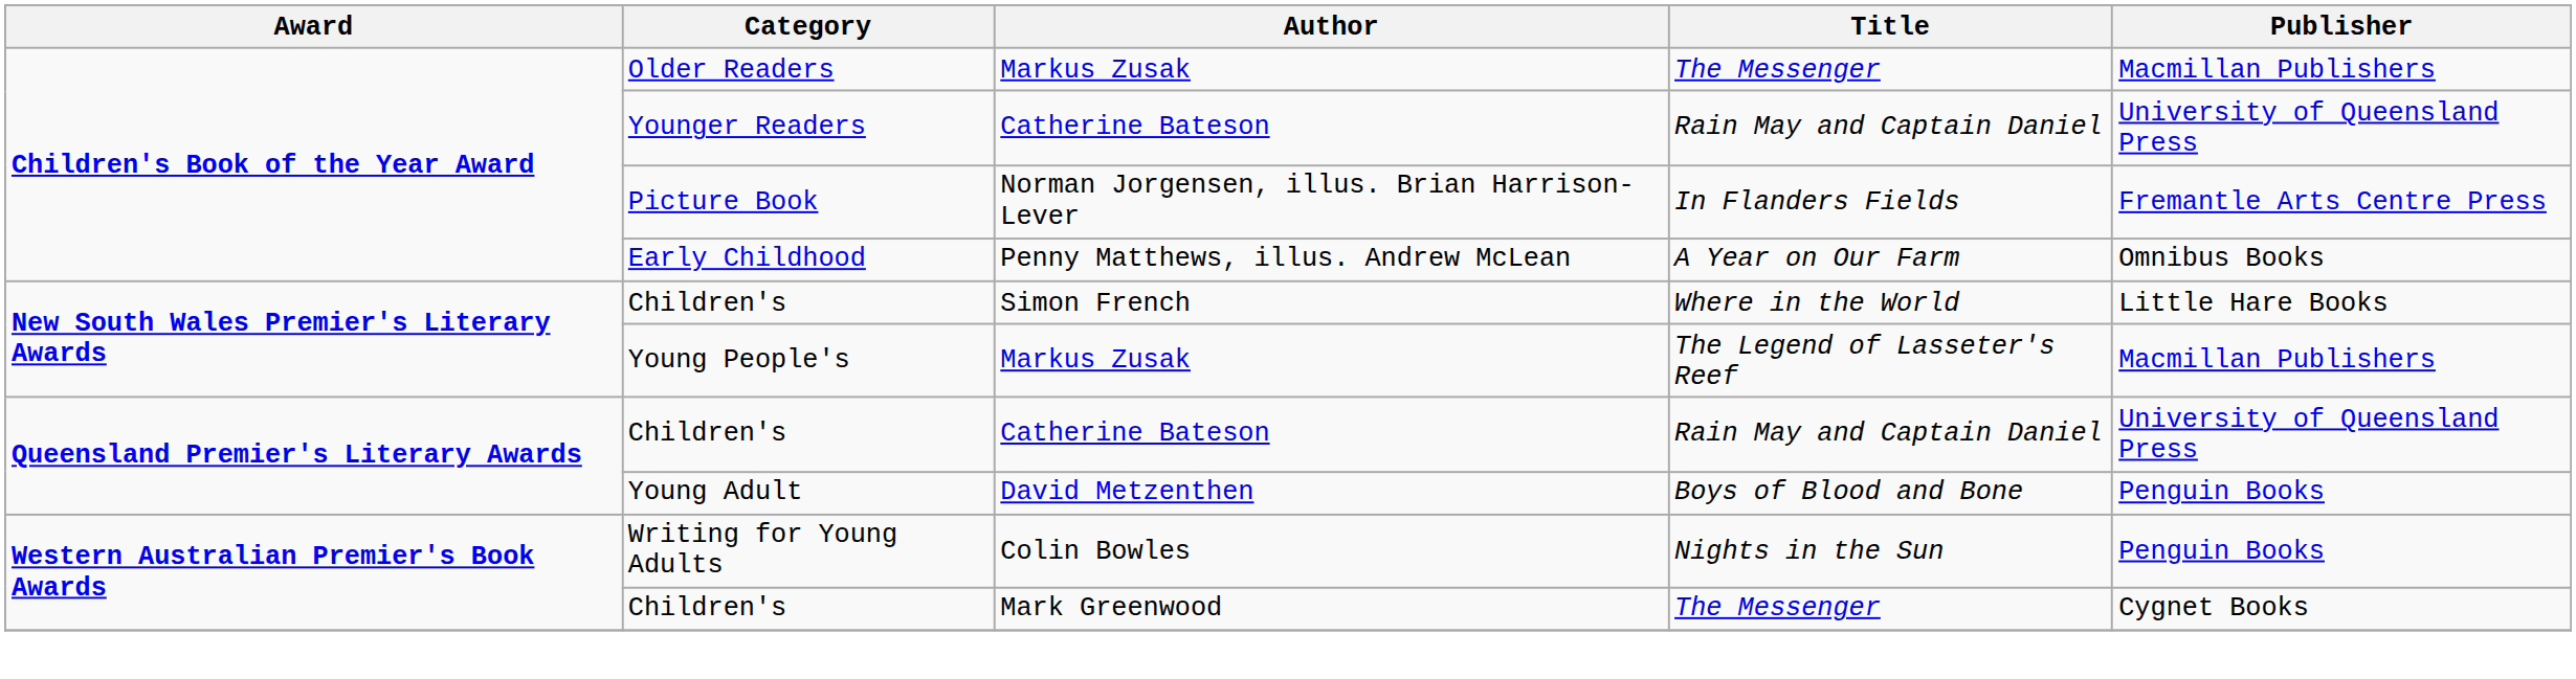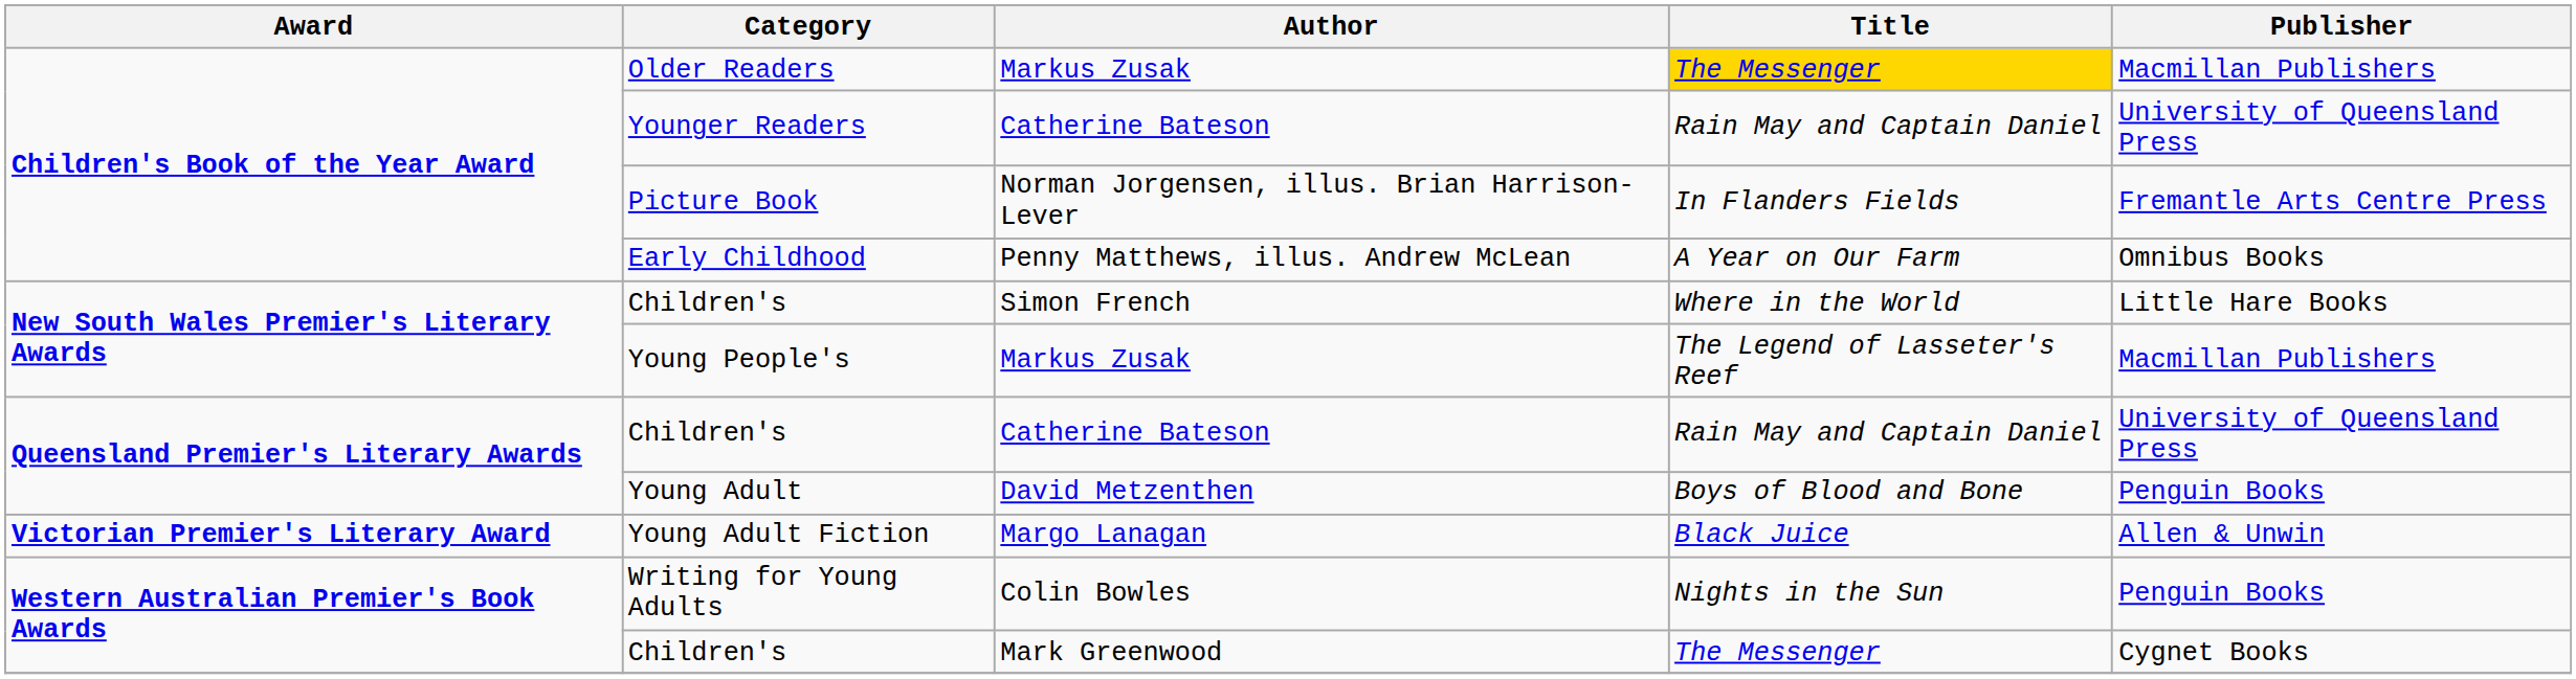 <table class="wikitable" width=100%>
 <tr>
 <th>Award</th>
 <th>Category</th>
 <th>Author</th>
 <th>Title</th>
 <th>Publisher</th>
 </tr>
 <tr>
 <td rowspan=4><strong><a href='#'>Children's Book of the Year Award</a></strong></td>
 <td><a href='#'>Older Readers</a></td>
 <td><a href='#'>Markus Zusak</a></td>
-<td><em><a href='#'>The Messenger</a></em></td>
+<td style="background: gold;"><em><a href='#'>The Messenger</a></em></td>
 <td><a href='#'>Macmillan Publishers</a></td>
 </tr>
 <tr>
 <td><a href='#'>Younger Readers</a></td>
 <td><a href='#'>Catherine Bateson</a></td>
 <td><em>Rain May and Captain Daniel</em></td>
 <td><a href='#'>University of Queensland Press</a></td>
 </tr>
 <tr>
 <td><a href='#'>Picture Book</a></td>
 <td>Norman Jorgensen, illus. Brian Harrison-Lever</td>
 <td><em>In Flanders Fields</em></td>
 <td><a href='#'>Fremantle Arts Centre Press</a></td>
 </tr>
 <tr>
 <td><a href='#'>Early Childhood</a></td>
 <td>Penny Matthews, illus. Andrew McLean</td>
 <td><em>A Year on Our Farm</em></td>
 <td>Omnibus Books</td>
 </tr>
 <tr>
 <td rowspan=2><strong><a href='#'>New South Wales Premier's Literary Awards</a></strong></td>
 <td>Children's</td>
 <td>Simon French</td>
 <td><em>Where in the World</em></td>
 <td>Little Hare Books</td>
 </tr>
 <tr>
 <td>Young People's</td>
 <td><a href='#'>Markus Zusak</a></td>
 <td><em>The Legend of Lasseter's Reef</em></td>
 <td><a href='#'>Macmillan Publishers</a></td>
 </tr>
 <tr>
 <td rowspan=2><strong><a href='#'>Queensland Premier's Literary Awards</a></strong></td>
 <td>Children's</td>
 <td><a href='#'>Catherine Bateson</a></td>
 <td><em>Rain May and Captain Daniel</em></td>
 <td><a href='#'>University of Queensland Press</a></td>
 </tr>
 <tr>
 <td>Young Adult</td>
 <td><a href='#'>David Metzenthen</a></td>
 <td><em>Boys of Blood and Bone</em></td>
 <td><a href='#'>Penguin Books</a></td>
 </tr>
 <tr>
+<td><strong><a href='#'>Victorian Premier's Literary Award</a></strong></td>
+<td>Young Adult Fiction</td>
+<td><a href='#'>Margo Lanagan</a></td>
+<td><em><a href='#'>Black Juice</a></em></td>
+<td><a href='#'>Allen & Unwin</a></td>
+</tr>
+<tr>
 <td rowspan=2><strong><a href='#'>Western Australian Premier's Book Awards</a></strong></td>
 <td>Writing for Young Adults</td>
 <td>Colin Bowles</td>
 <td><em>Nights in the Sun</em></td>
 <td><a href='#'>Penguin Books</a></td>
 </tr>
 <tr>
 <td>Children's</td>
 <td>Mark Greenwood</td>
 <td><em><a href='#'>The Messenger</a></em></td>
 <td>Cygnet Books</td>
 </tr>
 <tr>
 </tr>
 </table>
